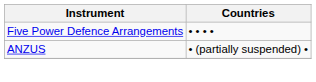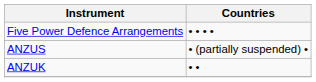 <table class="wikitable">
 <tr>
 <th>Instrument</th>
 <th>Countries</th>
 </tr>
 <tr>
 <td><a href='#'>Five Power Defence Arrangements</a></td>
 <td> •  •  •  • </td>
 </tr>
 <tr>
 <td><a href='#'>ANZUS</a></td>
 <td> •   (partially suspended) • </td>
 </tr>
 <tr>
+<td><a href='#'>ANZUK</a></td>
+<td> •  • </td>
+</tr>
+<tr>
 </tr>
 </table>
